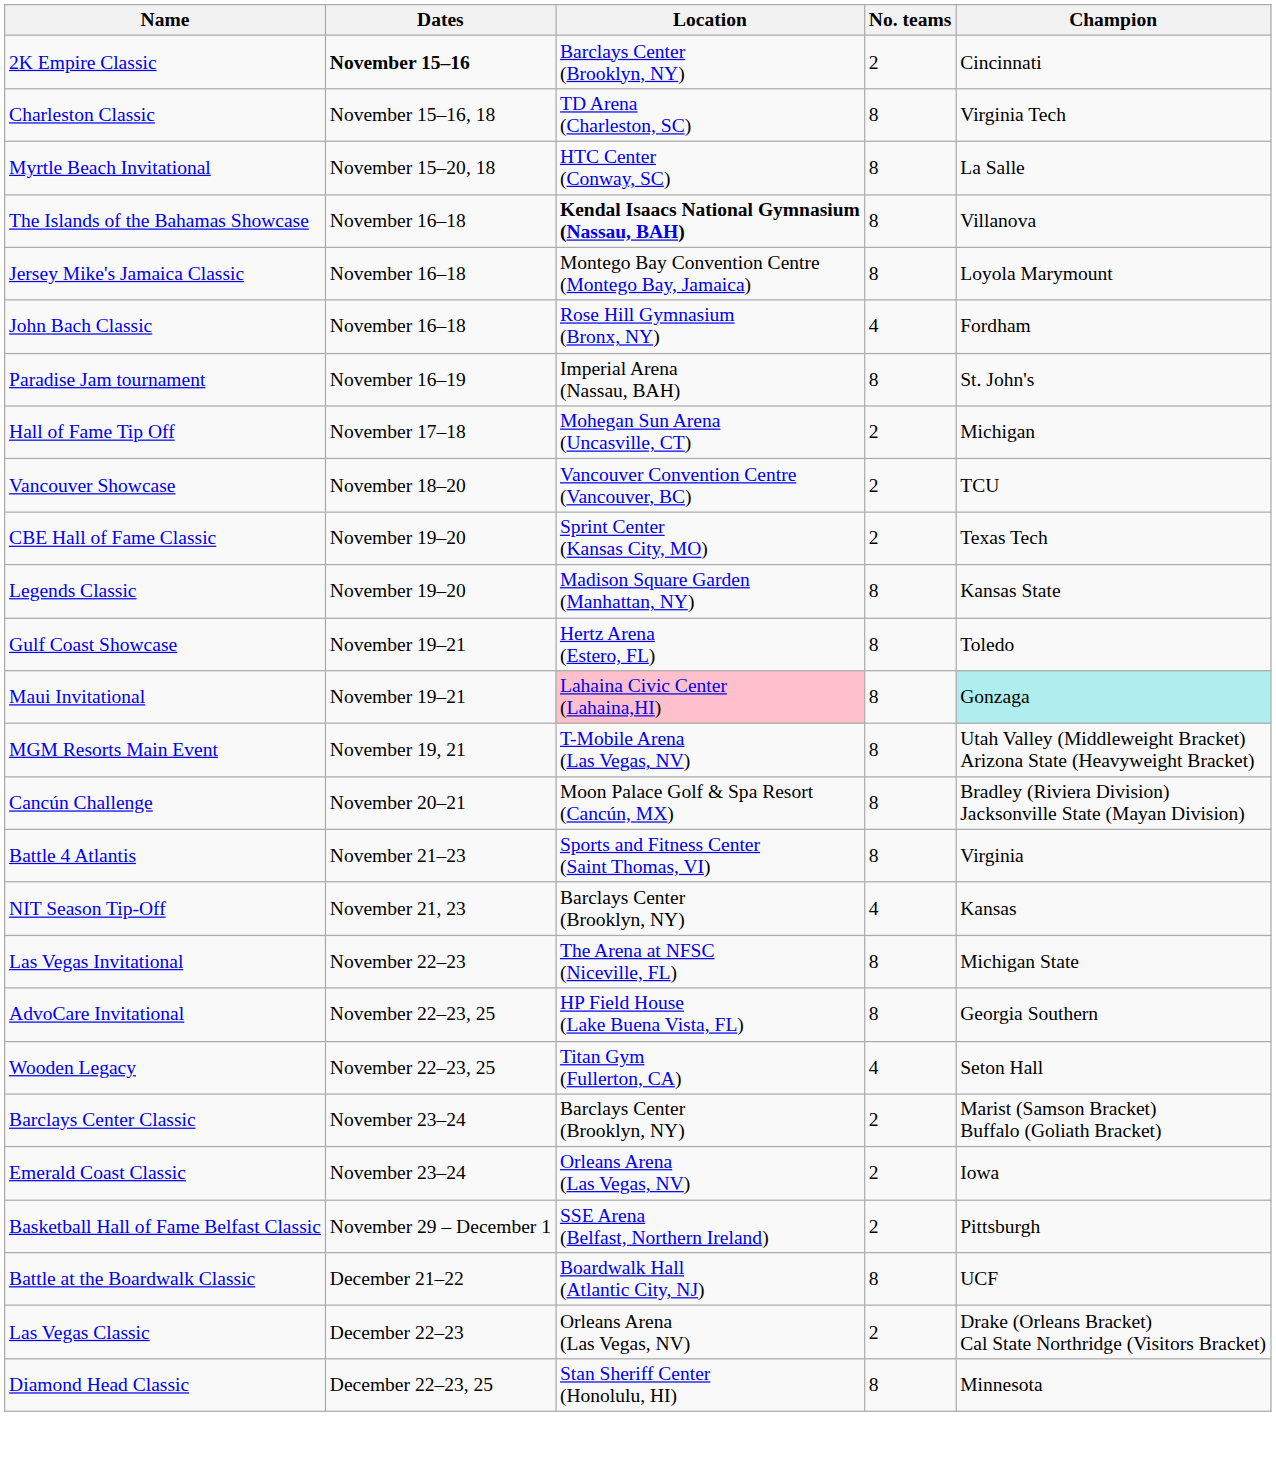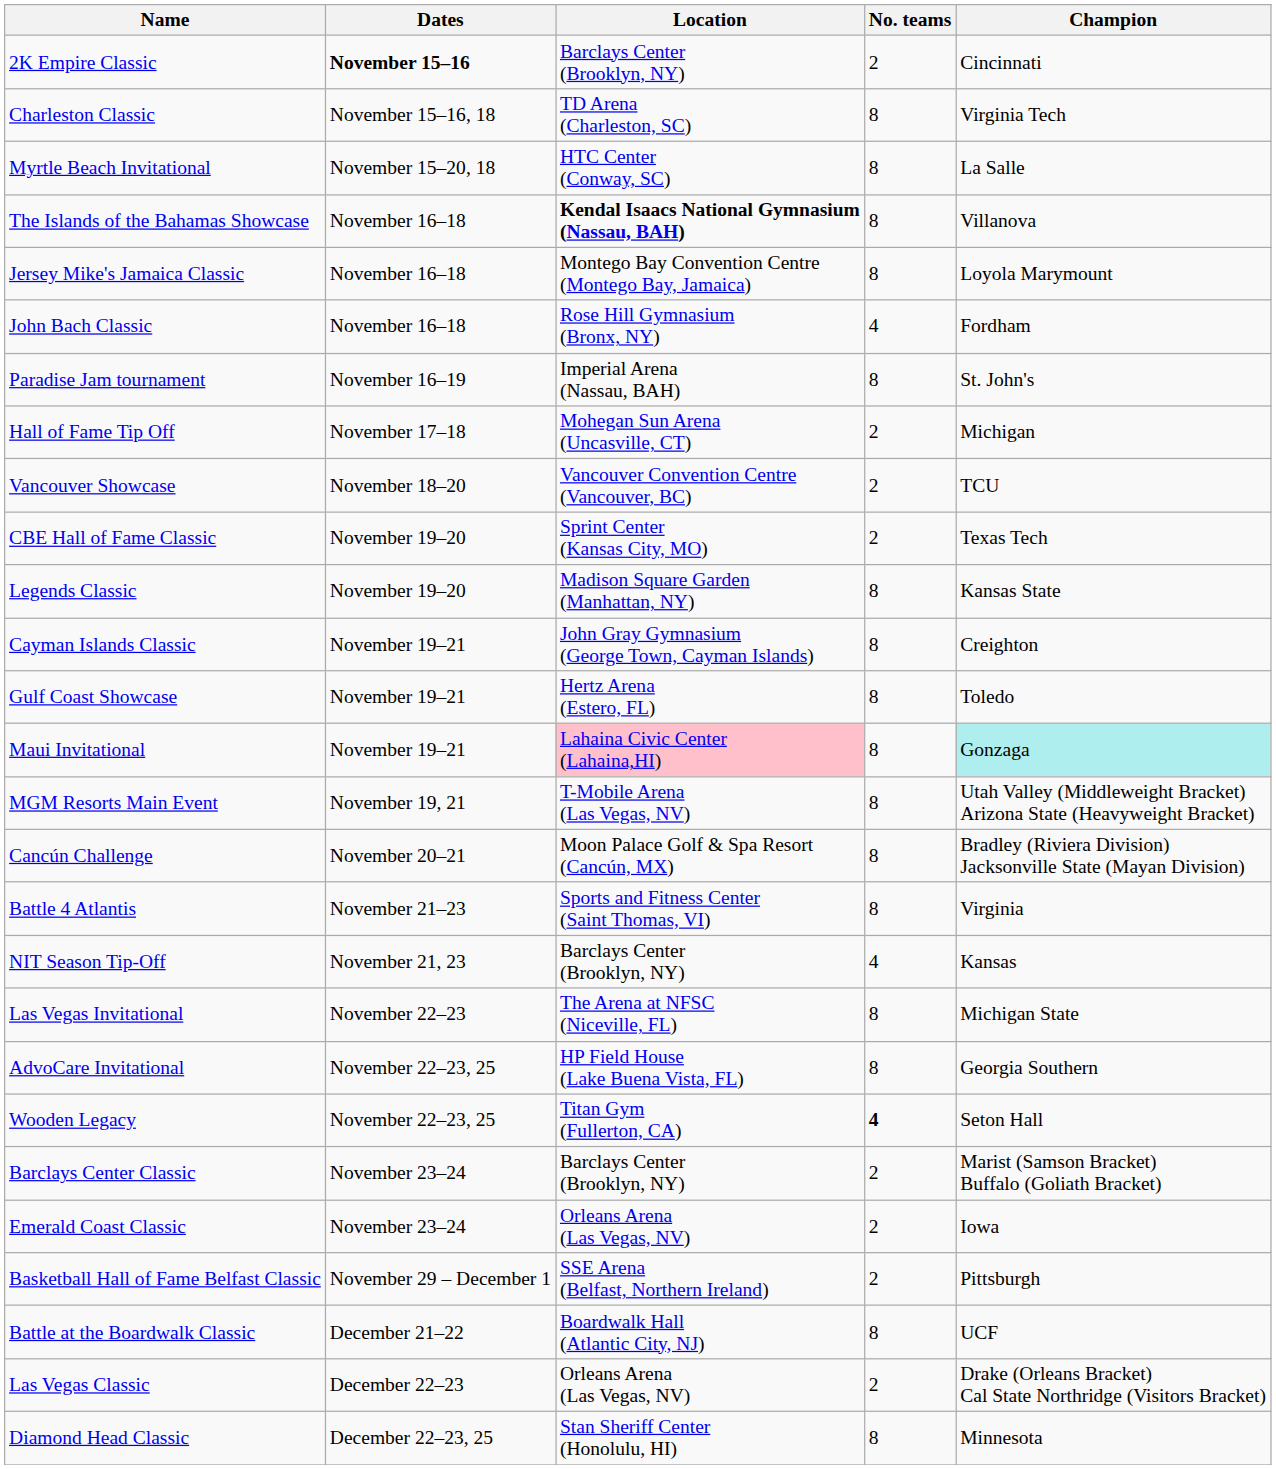 <table class="wikitable">
 <tr>
 <th>Name</th>
 <th>Dates</th>
 <th>Location</th>
 <th>No. teams</th>
 <th>Champion</th>
 </tr>
 <tr>
 <td><a href='#'>2K Empire Classic</a></td>
 <td><strong>November 15–16</strong></td>
 <td><a href='#'>Barclays Center</a> <br> (<a href='#'>Brooklyn, NY</a>)</td>
 <td>2</td>
 <td>Cincinnati</td>
 </tr>
 <tr>
 <td><a href='#'>Charleston Classic</a></td>
 <td>November 15–16, 18</td>
 <td><a href='#'>TD Arena</a> <br> (<a href='#'>Charleston, SC</a>)</td>
 <td>8</td>
 <td>Virginia Tech</td>
 </tr>
 <tr>
 <td><a href='#'>Myrtle Beach Invitational</a></td>
 <td>November 15–20, 18</td>
 <td><a href='#'>HTC Center</a> <br> (<a href='#'>Conway, SC</a>)</td>
 <td>8</td>
 <td>La Salle</td>
 </tr>
 <tr>
 <td><a href='#'>The Islands of the Bahamas Showcase</a></td>
 <td>November 16–18</td>
 <td><strong>Kendal Isaacs National Gymnasium <br> (<a href='#'>Nassau, BAH</a>)</strong></td>
 <td>8</td>
 <td>Villanova</td>
 </tr>
 <tr>
 <td><a href='#'>Jersey Mike's Jamaica Classic</a></td>
 <td>November 16–18</td>
 <td>Montego Bay Convention Centre <br> (<a href='#'>Montego Bay, Jamaica</a>)</td>
 <td>8</td>
 <td>Loyola Marymount</td>
 </tr>
 <tr>
 <td><a href='#'>John Bach Classic</a></td>
 <td>November 16–18</td>
 <td><a href='#'>Rose Hill Gymnasium</a> <br> (<a href='#'>Bronx, NY</a>)</td>
 <td>4</td>
 <td>Fordham</td>
 </tr>
 <tr>
 <td><a href='#'>Paradise Jam tournament</a></td>
 <td>November 16–19</td>
 <td>Imperial Arena <br> (Nassau, BAH)</td>
 <td>8</td>
 <td>St. John's</td>
 </tr>
 <tr>
 <td><a href='#'>Hall of Fame Tip Off</a></td>
 <td>November 17–18</td>
 <td><a href='#'>Mohegan Sun Arena</a> <br> (<a href='#'>Uncasville, CT</a>)</td>
 <td>2</td>
 <td>Michigan</td>
 </tr>
 <tr>
 <td><a href='#'>Vancouver Showcase</a></td>
 <td>November 18–20</td>
 <td><a href='#'>Vancouver Convention Centre</a> <br> (<a href='#'>Vancouver, BC</a>)</td>
 <td>2</td>
 <td>TCU</td>
 </tr>
 <tr>
 <td><a href='#'>CBE Hall of Fame Classic</a></td>
 <td>November 19–20</td>
 <td><a href='#'>Sprint Center</a> <br> (<a href='#'>Kansas City, MO</a>)</td>
 <td>2</td>
 <td>Texas Tech</td>
 </tr>
 <tr>
 <td><a href='#'>Legends Classic</a></td>
 <td>November 19–20</td>
 <td><a href='#'>Madison Square Garden</a> <br> (<a href='#'>Manhattan, NY</a>)</td>
 <td>8</td>
 <td>Kansas State</td>
 </tr>
 <tr>
+<td><a href='#'>Cayman Islands Classic</a></td>
+<td>November 19–21</td>
+<td><a href='#'>John Gray Gymnasium</a> <br> (<a href='#'>George Town, Cayman Islands</a>)</td>
+<td>8</td>
+<td>Creighton</td>
+</tr>
+<tr>
 <td><a href='#'>Gulf Coast Showcase</a></td>
 <td>November 19–21</td>
 <td><a href='#'>Hertz Arena</a> <br> (<a href='#'>Estero, FL</a>)</td>
 <td>8</td>
 <td>Toledo</td>
 </tr>
 <tr>
 <td><a href='#'>Maui Invitational</a></td>
 <td>November 19–21</td>
 <td style="background: pink;"><a href='#'>Lahaina Civic Center</a> <br> (<a href='#'>Lahaina,HI</a>)</td>
 <td>8</td>
 <td style="background: paleturquoise;">Gonzaga</td>
 </tr>
 <tr>
 <td><a href='#'>MGM Resorts Main Event</a></td>
 <td>November 19, 21</td>
 <td><a href='#'>T-Mobile Arena</a> <br> (<a href='#'>Las Vegas, NV</a>)</td>
 <td>8</td>
 <td>Utah Valley (Middleweight Bracket)<br>Arizona State (Heavyweight Bracket)</td>
 </tr>
 <tr>
 <td><a href='#'>Cancún Challenge</a></td>
 <td>November 20–21</td>
 <td>Moon Palace Golf & Spa Resort <br> (<a href='#'>Cancún, MX</a>)</td>
 <td>8</td>
 <td>Bradley (Riviera Division)<br>Jacksonville State (Mayan Division)</td>
 </tr>
 <tr>
 <td><a href='#'>Battle 4 Atlantis</a></td>
 <td>November 21–23</td>
 <td><a href='#'>Sports and Fitness Center</a> <br> (<a href='#'>Saint Thomas, VI</a>)</td>
 <td>8</td>
 <td>Virginia</td>
 </tr>
 <tr>
 <td><a href='#'>NIT Season Tip-Off</a></td>
 <td>November 21, 23</td>
 <td>Barclays Center <br> (Brooklyn, NY)</td>
 <td>4</td>
 <td>Kansas</td>
 </tr>
 <tr>
 <td><a href='#'>Las Vegas Invitational</a></td>
 <td>November 22–23</td>
 <td><a href='#'>The Arena at NFSC</a> <br> (<a href='#'>Niceville, FL</a>)</td>
 <td>8</td>
 <td>Michigan State</td>
 </tr>
 <tr>
 <td><a href='#'>AdvoCare Invitational</a></td>
 <td>November 22–23, 25</td>
 <td><a href='#'>HP Field House</a> <br> (<a href='#'>Lake Buena Vista, FL</a>)</td>
 <td>8</td>
 <td>Georgia Southern</td>
 </tr>
 <tr>
 <td><a href='#'>Wooden Legacy</a></td>
 <td>November 22–23, 25</td>
 <td><a href='#'>Titan Gym</a> <br> (<a href='#'>Fullerton, CA</a>)</td>
-<td>4</td>
+<td><strong>4</strong></td>
 <td>Seton Hall</td>
 </tr>
 <tr>
 <td><a href='#'>Barclays Center Classic</a></td>
 <td>November 23–24</td>
 <td>Barclays Center <br> (Brooklyn, NY)</td>
 <td>2</td>
 <td>Marist (Samson Bracket)<br>Buffalo (Goliath Bracket)</td>
 </tr>
 <tr>
 <td><a href='#'>Emerald Coast Classic</a></td>
 <td>November 23–24</td>
 <td><a href='#'>Orleans Arena</a> <br> (<a href='#'>Las Vegas, NV</a>)</td>
 <td>2</td>
 <td>Iowa</td>
 </tr>
 <tr>
 <td><a href='#'>Basketball Hall of Fame Belfast Classic</a></td>
 <td>November 29 – December 1</td>
 <td><a href='#'>SSE Arena</a> <br> (<a href='#'>Belfast, Northern Ireland</a>)</td>
 <td>2</td>
 <td>Pittsburgh</td>
 </tr>
 <tr>
 <td><a href='#'>Battle at the Boardwalk Classic</a></td>
 <td>December 21–22</td>
 <td><a href='#'>Boardwalk Hall</a><br>(<a href='#'>Atlantic City, NJ</a>)</td>
 <td>8</td>
 <td>UCF</td>
 </tr>
 <tr>
 <td><a href='#'>Las Vegas Classic</a></td>
 <td>December 22–23</td>
 <td>Orleans Arena <br> (Las Vegas, NV)</td>
 <td>2</td>
 <td>Drake (Orleans Bracket)<br>Cal State Northridge (Visitors Bracket)</td>
 </tr>
 <tr>
 <td><a href='#'>Diamond Head Classic</a></td>
 <td>December 22–23, 25</td>
 <td><a href='#'>Stan Sheriff Center</a> <br> (Honolulu, HI)</td>
 <td>8</td>
 <td>Minnesota</td>
 </tr>
 </table>
